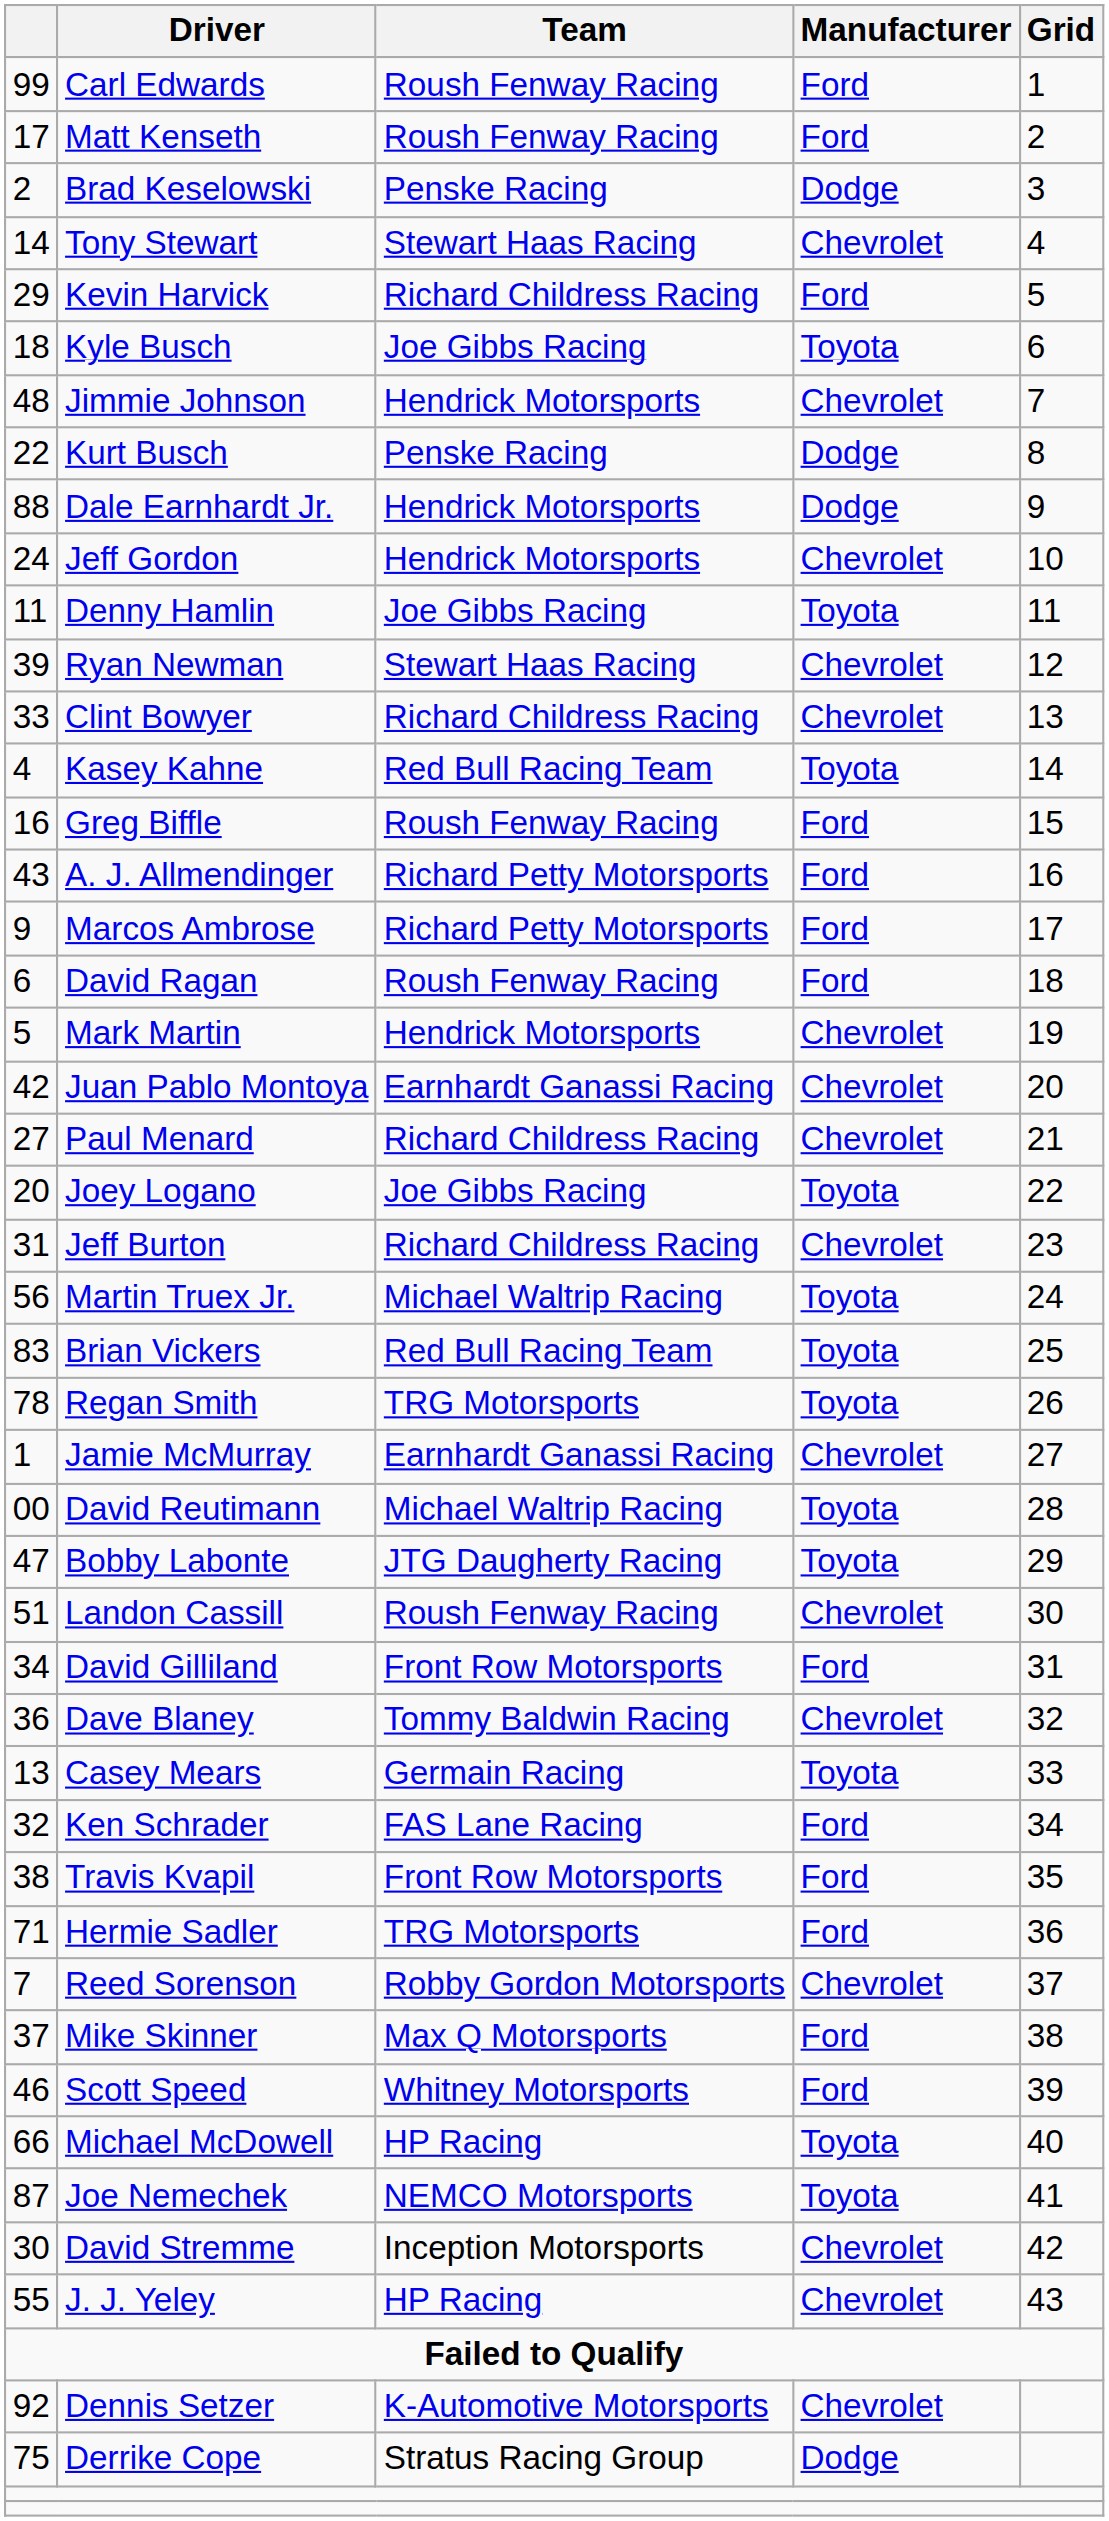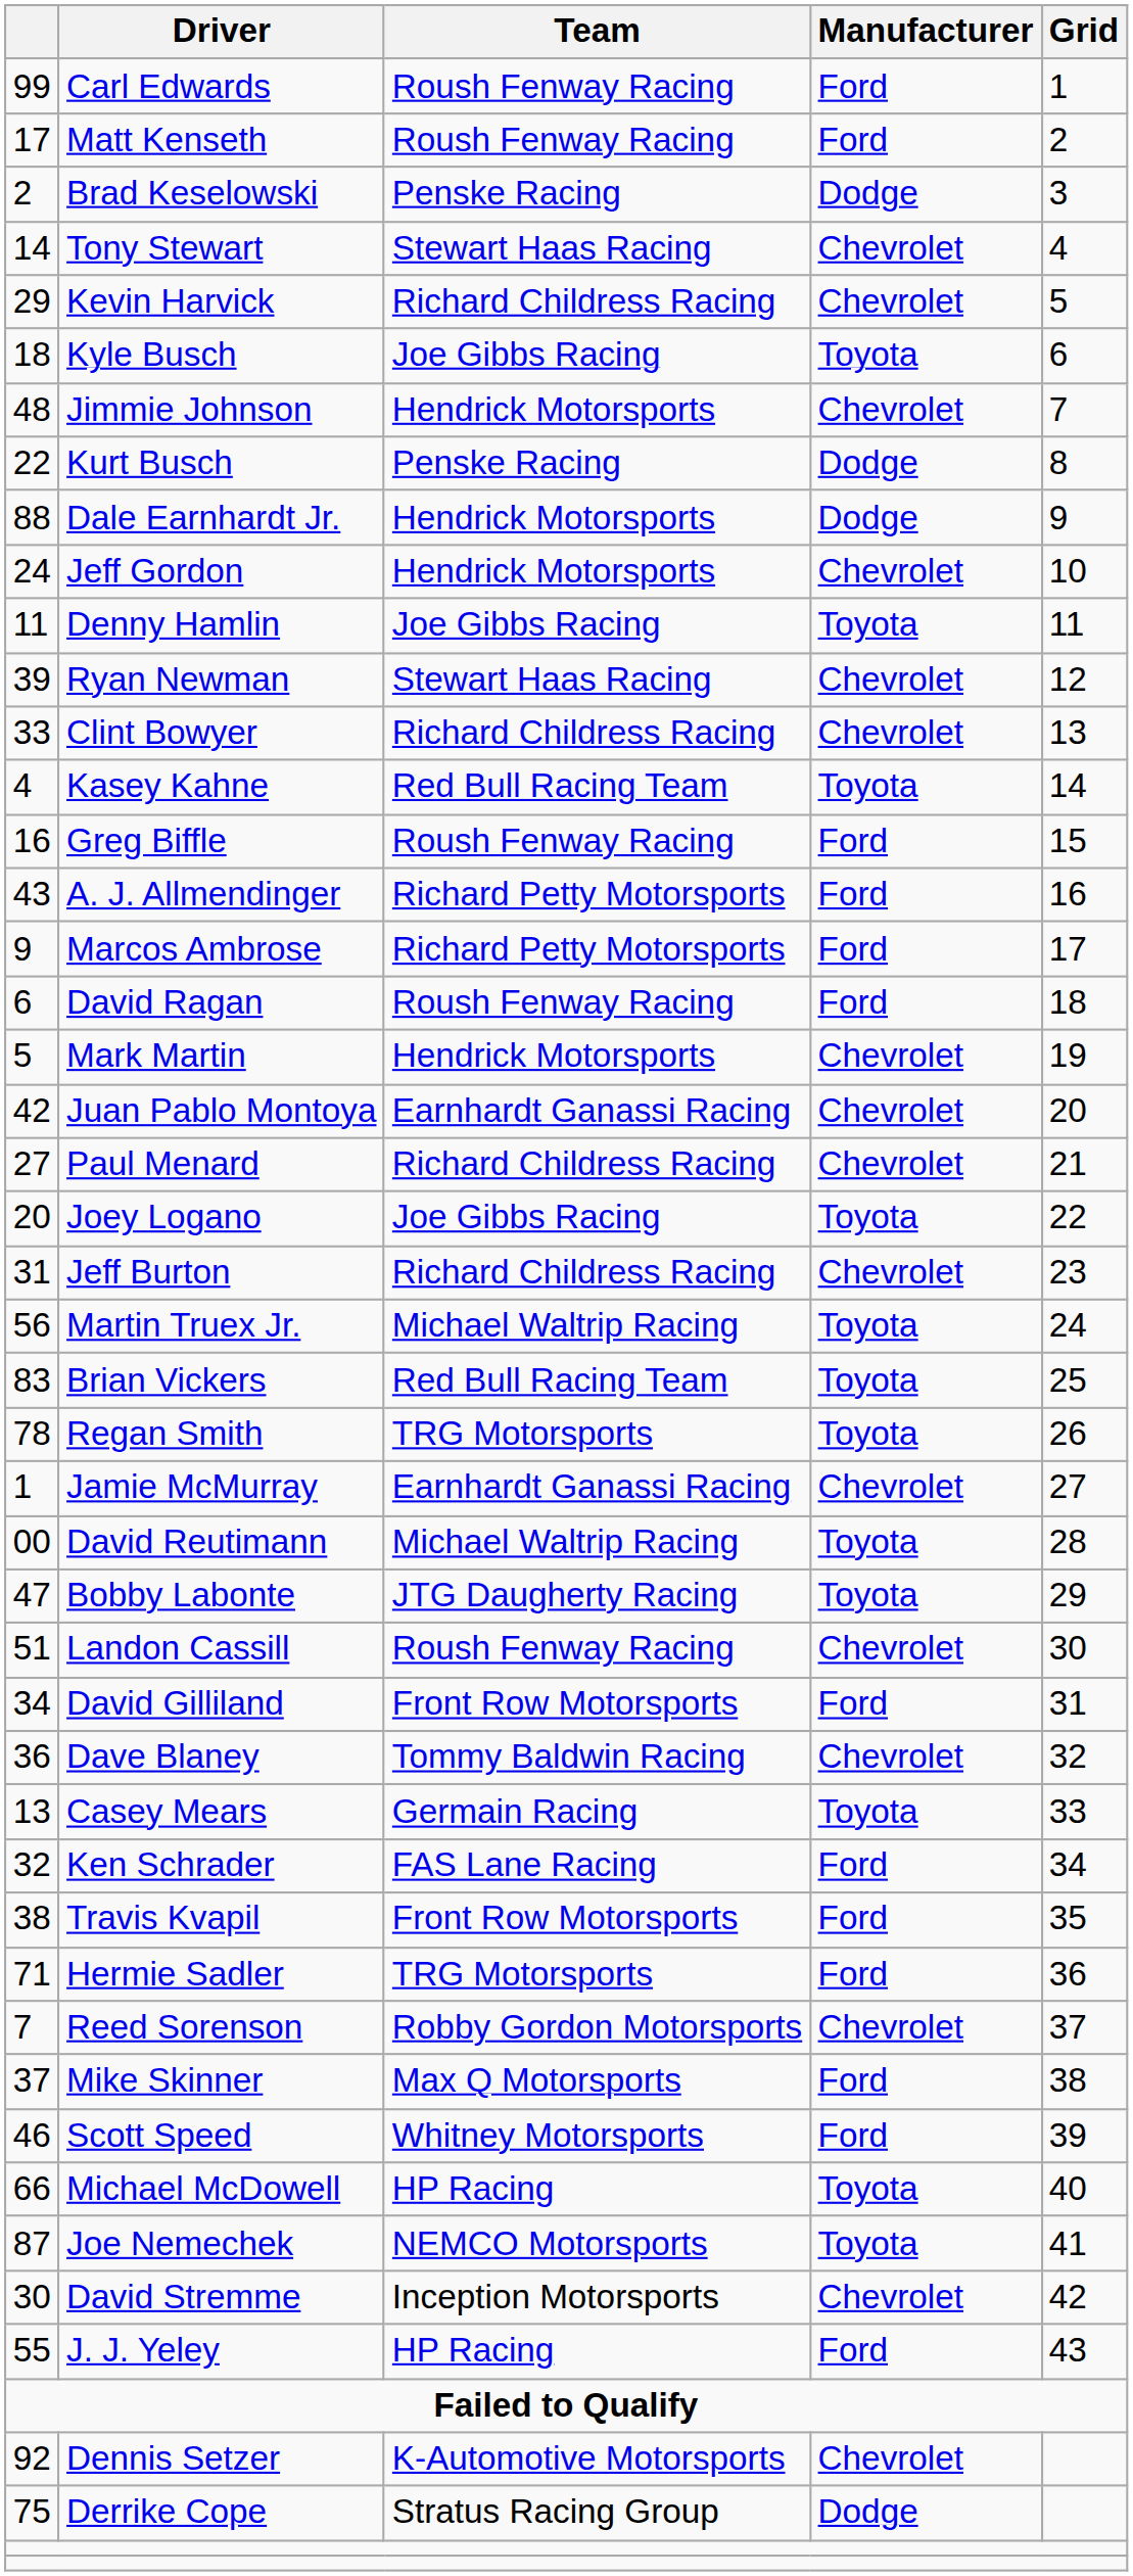 <table class="wikitable">
 <tr>
 <th></th>
 <th>Driver</th>
 <th>Team</th>
 <th>Manufacturer</th>
 <th>Grid</th>
 </tr>
 <tr>
 <td>99</td>
 <td><a href='#'>Carl Edwards</a></td>
 <td><a href='#'>Roush Fenway Racing</a></td>
 <td><a href='#'>Ford</a></td>
 <td>1</td>
 </tr>
 <tr>
 <td>17</td>
 <td><a href='#'>Matt Kenseth</a></td>
 <td><a href='#'>Roush Fenway Racing</a></td>
 <td><a href='#'>Ford</a></td>
 <td>2</td>
 </tr>
 <tr>
 <td>2</td>
 <td><a href='#'>Brad Keselowski</a></td>
 <td><a href='#'>Penske Racing</a></td>
 <td><a href='#'>Dodge</a></td>
 <td>3</td>
 </tr>
 <tr>
 <td>14</td>
 <td><a href='#'>Tony Stewart</a></td>
 <td><a href='#'>Stewart Haas Racing</a></td>
 <td><a href='#'>Chevrolet</a></td>
 <td>4</td>
 </tr>
 <tr>
 <td>29</td>
 <td><a href='#'>Kevin Harvick</a></td>
 <td><a href='#'>Richard Childress Racing</a></td>
-<td><a href='#'>Ford</a></td>
+<td><a href='#'>Chevrolet</a></td>
 <td>5</td>
 </tr>
 <tr>
 <td>18</td>
 <td><a href='#'>Kyle Busch</a></td>
 <td><a href='#'>Joe Gibbs Racing</a></td>
 <td><a href='#'>Toyota</a></td>
 <td>6</td>
 </tr>
 <tr>
 <td>48</td>
 <td><a href='#'>Jimmie Johnson</a></td>
 <td><a href='#'>Hendrick Motorsports</a></td>
 <td><a href='#'>Chevrolet</a></td>
 <td>7</td>
 </tr>
 <tr>
 <td>22</td>
 <td><a href='#'>Kurt Busch</a></td>
 <td><a href='#'>Penske Racing</a></td>
 <td><a href='#'>Dodge</a></td>
 <td>8</td>
 </tr>
 <tr>
 <td>88</td>
 <td><a href='#'>Dale Earnhardt Jr.</a></td>
 <td><a href='#'>Hendrick Motorsports</a></td>
 <td><a href='#'>Dodge</a></td>
 <td>9</td>
 </tr>
 <tr>
 <td>24</td>
 <td><a href='#'>Jeff Gordon</a></td>
 <td><a href='#'>Hendrick Motorsports</a></td>
 <td><a href='#'>Chevrolet</a></td>
 <td>10</td>
 </tr>
 <tr>
 <td>11</td>
 <td><a href='#'>Denny Hamlin</a></td>
 <td><a href='#'>Joe Gibbs Racing</a></td>
 <td><a href='#'>Toyota</a></td>
 <td>11</td>
 </tr>
 <tr>
 <td>39</td>
 <td><a href='#'>Ryan Newman</a></td>
 <td><a href='#'>Stewart Haas Racing</a></td>
 <td><a href='#'>Chevrolet</a></td>
 <td>12</td>
 </tr>
 <tr>
 <td>33</td>
 <td><a href='#'>Clint Bowyer</a></td>
 <td><a href='#'>Richard Childress Racing</a></td>
 <td><a href='#'>Chevrolet</a></td>
 <td>13</td>
 </tr>
 <tr>
 <td>4</td>
 <td><a href='#'>Kasey Kahne</a></td>
 <td><a href='#'>Red Bull Racing Team</a></td>
 <td><a href='#'>Toyota</a></td>
 <td>14</td>
 </tr>
 <tr>
 <td>16</td>
 <td><a href='#'>Greg Biffle</a></td>
 <td><a href='#'>Roush Fenway Racing</a></td>
 <td><a href='#'>Ford</a></td>
 <td>15</td>
 </tr>
 <tr>
 <td>43</td>
 <td><a href='#'>A. J. Allmendinger</a></td>
 <td><a href='#'>Richard Petty Motorsports</a></td>
 <td><a href='#'>Ford</a></td>
 <td>16</td>
 </tr>
 <tr>
 <td>9</td>
 <td><a href='#'>Marcos Ambrose</a></td>
 <td><a href='#'>Richard Petty Motorsports</a></td>
 <td><a href='#'>Ford</a></td>
 <td>17</td>
 </tr>
 <tr>
 <td>6</td>
 <td><a href='#'>David Ragan</a></td>
 <td><a href='#'>Roush Fenway Racing</a></td>
 <td><a href='#'>Ford</a></td>
 <td>18</td>
 </tr>
 <tr>
 <td>5</td>
 <td><a href='#'>Mark Martin</a></td>
 <td><a href='#'>Hendrick Motorsports</a></td>
 <td><a href='#'>Chevrolet</a></td>
 <td>19</td>
 </tr>
 <tr>
 <td>42</td>
 <td><a href='#'>Juan Pablo Montoya</a></td>
 <td><a href='#'>Earnhardt Ganassi Racing</a></td>
 <td><a href='#'>Chevrolet</a></td>
 <td>20</td>
 </tr>
 <tr>
 <td>27</td>
 <td><a href='#'>Paul Menard</a></td>
 <td><a href='#'>Richard Childress Racing</a></td>
 <td><a href='#'>Chevrolet</a></td>
 <td>21</td>
 </tr>
 <tr>
 <td>20</td>
 <td><a href='#'>Joey Logano</a></td>
 <td><a href='#'>Joe Gibbs Racing</a></td>
 <td><a href='#'>Toyota</a></td>
 <td>22</td>
 </tr>
 <tr>
 <td>31</td>
 <td><a href='#'>Jeff Burton</a></td>
 <td><a href='#'>Richard Childress Racing</a></td>
 <td><a href='#'>Chevrolet</a></td>
 <td>23</td>
 </tr>
 <tr>
 <td>56</td>
 <td><a href='#'>Martin Truex Jr.</a></td>
 <td><a href='#'>Michael Waltrip Racing</a></td>
 <td><a href='#'>Toyota</a></td>
 <td>24</td>
 </tr>
 <tr>
 <td>83</td>
 <td><a href='#'>Brian Vickers</a></td>
 <td><a href='#'>Red Bull Racing Team</a></td>
 <td><a href='#'>Toyota</a></td>
 <td>25</td>
 </tr>
 <tr>
 <td>78</td>
 <td><a href='#'>Regan Smith</a></td>
 <td><a href='#'>TRG Motorsports</a></td>
 <td><a href='#'>Toyota</a></td>
 <td>26</td>
 </tr>
 <tr>
 <td>1</td>
 <td><a href='#'>Jamie McMurray</a></td>
 <td><a href='#'>Earnhardt Ganassi Racing</a></td>
 <td><a href='#'>Chevrolet</a></td>
 <td>27</td>
 </tr>
 <tr>
 <td>00</td>
 <td><a href='#'>David Reutimann</a></td>
 <td><a href='#'>Michael Waltrip Racing</a></td>
 <td><a href='#'>Toyota</a></td>
 <td>28</td>
 </tr>
 <tr>
 <td>47</td>
 <td><a href='#'>Bobby Labonte</a></td>
 <td><a href='#'>JTG Daugherty Racing</a></td>
 <td><a href='#'>Toyota</a></td>
 <td>29</td>
 </tr>
 <tr>
 <td>51</td>
 <td><a href='#'>Landon Cassill</a></td>
 <td><a href='#'>Roush Fenway Racing</a></td>
 <td><a href='#'>Chevrolet</a></td>
 <td>30</td>
 </tr>
 <tr>
 <td>34</td>
 <td><a href='#'>David Gilliland</a></td>
 <td><a href='#'>Front Row Motorsports</a></td>
 <td><a href='#'>Ford</a></td>
 <td>31</td>
 </tr>
 <tr>
 <td>36</td>
 <td><a href='#'>Dave Blaney</a></td>
 <td><a href='#'>Tommy Baldwin Racing</a></td>
 <td><a href='#'>Chevrolet</a></td>
 <td>32</td>
 </tr>
 <tr>
 <td>13</td>
 <td><a href='#'>Casey Mears</a></td>
 <td><a href='#'>Germain Racing</a></td>
 <td><a href='#'>Toyota</a></td>
 <td>33</td>
 </tr>
 <tr>
 <td>32</td>
 <td><a href='#'>Ken Schrader</a></td>
 <td><a href='#'>FAS Lane Racing</a></td>
 <td><a href='#'>Ford</a></td>
 <td>34</td>
 </tr>
 <tr>
 <td>38</td>
 <td><a href='#'>Travis Kvapil</a></td>
 <td><a href='#'>Front Row Motorsports</a></td>
 <td><a href='#'>Ford</a></td>
 <td>35</td>
 </tr>
 <tr>
 <td>71</td>
 <td><a href='#'>Hermie Sadler</a></td>
 <td><a href='#'>TRG Motorsports</a></td>
 <td><a href='#'>Ford</a></td>
 <td>36</td>
 </tr>
 <tr>
 <td>7</td>
 <td><a href='#'>Reed Sorenson</a></td>
 <td><a href='#'>Robby Gordon Motorsports</a></td>
 <td><a href='#'>Chevrolet</a></td>
 <td>37</td>
 </tr>
 <tr>
 <td>37</td>
 <td><a href='#'>Mike Skinner</a></td>
 <td><a href='#'>Max Q Motorsports</a></td>
 <td><a href='#'>Ford</a></td>
 <td>38</td>
 </tr>
 <tr>
 <td>46</td>
 <td><a href='#'>Scott Speed</a></td>
 <td><a href='#'>Whitney Motorsports</a></td>
 <td><a href='#'>Ford</a></td>
 <td>39</td>
 </tr>
 <tr>
 <td>66</td>
 <td><a href='#'>Michael McDowell</a></td>
 <td><a href='#'>HP Racing</a></td>
 <td><a href='#'>Toyota</a></td>
 <td>40</td>
 </tr>
 <tr>
 <td>87</td>
 <td><a href='#'>Joe Nemechek</a></td>
 <td><a href='#'>NEMCO Motorsports</a></td>
 <td><a href='#'>Toyota</a></td>
 <td>41</td>
 </tr>
 <tr>
 <td>30</td>
 <td><a href='#'>David Stremme</a></td>
 <td>Inception Motorsports</td>
 <td><a href='#'>Chevrolet</a></td>
 <td>42</td>
 </tr>
 <tr>
 <td>55</td>
 <td><a href='#'>J. J. Yeley</a></td>
 <td><a href='#'>HP Racing</a></td>
-<td><a href='#'>Chevrolet</a></td>
+<td><a href='#'>Ford</a></td>
 <td>43</td>
 </tr>
 <tr>
 <td colspan="7" style="text-align:center;"><strong>Failed to Qualify</strong></td>
 </tr>
 <tr>
 <td>92</td>
 <td><a href='#'>Dennis Setzer</a></td>
 <td><a href='#'>K-Automotive Motorsports</a></td>
 <td><a href='#'>Chevrolet</a></td>
 <td></td>
 </tr>
 <tr>
 <td>75</td>
 <td><a href='#'>Derrike Cope</a></td>
 <td>Stratus Racing Group</td>
 <td><a href='#'>Dodge</a></td>
 <td></td>
 </tr>
 <tr>
 <td colspan="8"></td>
 </tr>
 <tr>
 <td colspan="8"></td>
 </tr>
 </table>
